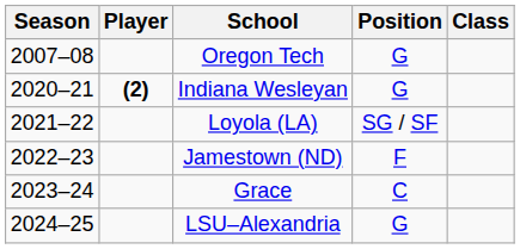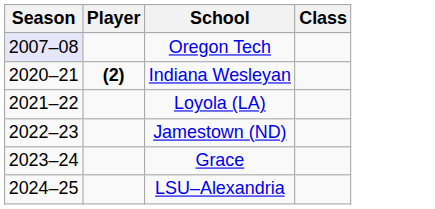 <table class="wikitable sortable" style="text-align:center;">
 <tr>
 <th>Season</th>
 <th>Player</th>
 <th>School</th>
-<th>Position</th>
 <th>Class</th>
 </tr>
 <tr>
-<td>2007–08</td>
+<td style="background: lavender;">2007–08</td>
 <td></td>
 <td><a href='#'>Oregon Tech</a></td>
-<td><a href='#'>G</a></td>
 <td></td>
 </tr>
 <tr>
 <td>2020–21</td>
 <td><strong> (2)</strong></td>
 <td><a href='#'>Indiana Wesleyan</a></td>
-<td><a href='#'>G</a></td>
 <td></td>
 </tr>
 <tr>
 <td>2021–22</td>
 <td></td>
 <td><a href='#'>Loyola (LA)</a></td>
-<td><a href='#'>SG</a> / <a href='#'>SF</a></td>
 <td></td>
 </tr>
 <tr>
 <td>2022–23</td>
 <td></td>
 <td><a href='#'>Jamestown (ND)</a></td>
-<td><a href='#'>F</a></td>
 <td></td>
 </tr>
 <tr>
 <td>2023–24</td>
 <td></td>
 <td><a href='#'>Grace</a></td>
-<td><a href='#'>C</a></td>
 <td></td>
 </tr>
 <tr>
 <td>2024–25</td>
 <td></td>
 <td><a href='#'>LSU–Alexandria</a></td>
-<td><a href='#'>G</a></td>
 <td></td>
 </tr>
 </table>
